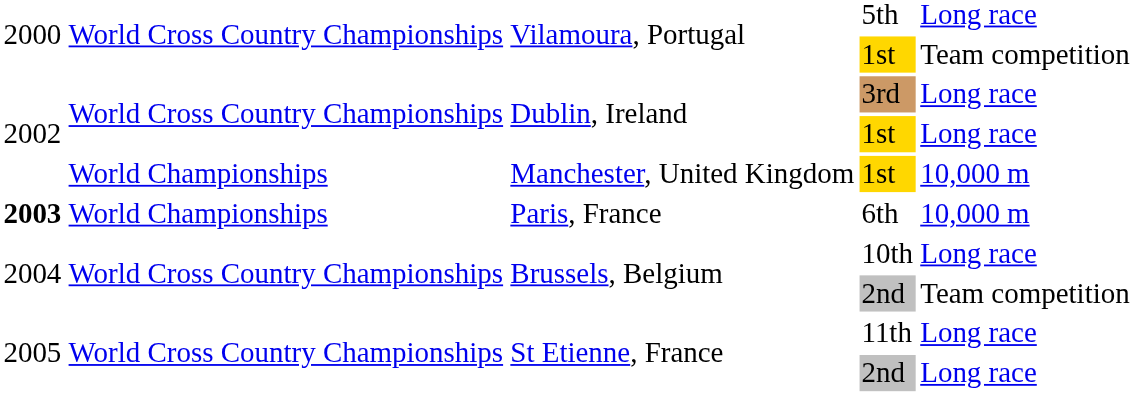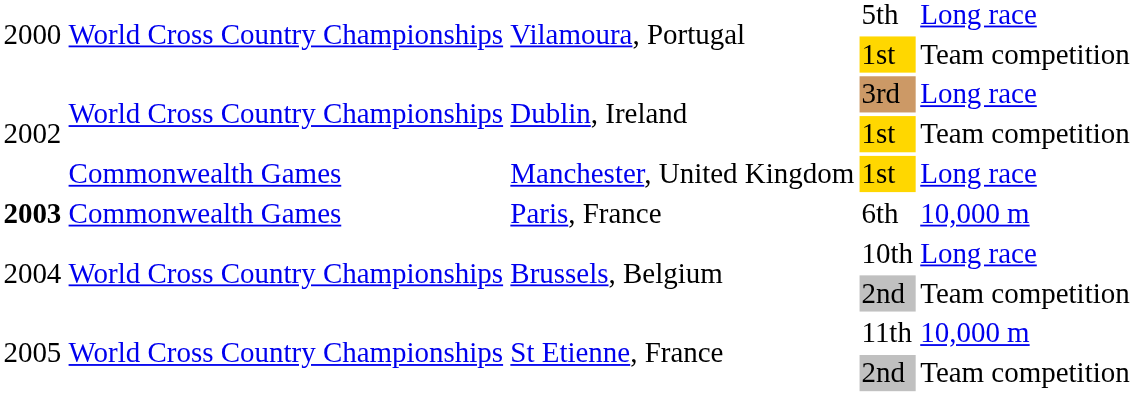 <table>
 <tr>
 <td rowspan=2>2000</td>
 <td rowspan=2><a href='#'>World Cross Country Championships</a></td>
 <td rowspan=2><a href='#'>Vilamoura</a>, Portugal</td>
 <td>5th</td>
 <td><a href='#'>Long race</a></td>
 <td></td>
 </tr>
 <tr>
 <td bgcolor="gold">1st</td>
 <td>Team competition</td>
 <td></td>
 </tr>
 <tr>
 <td rowspan=3>2002</td>
 <td rowspan=2><a href='#'>World Cross Country Championships</a></td>
 <td rowspan=2><a href='#'>Dublin</a>, Ireland</td>
 <td bgcolor="cc9966">3rd</td>
 <td><a href='#'>Long race</a></td>
 <td></td>
 </tr>
 <tr>
 <td bgcolor="gold">1st</td>
+<td>Team competition</td>
+<td></td>
+</tr>
+<tr>
+<td><a href='#'>Commonwealth Games</a></td>
+<td><a href='#'>Manchester</a>, United Kingdom</td>
+<td bgcolor="gold">1st</td>
 <td><a href='#'>Long race</a></td>
 <td></td>
 </tr>
 <tr>
-<td><a href='#'>World Championships</a></td>
-<td><a href='#'>Manchester</a>, United Kingdom</td>
-<td bgcolor="gold">1st</td>
-<td><a href='#'>10,000 m</a></td>
-<td></td>
-</tr>
-<tr>
 <td><strong>2003</strong></td>
-<td><a href='#'>World Championships</a></td>
+<td><a href='#'>Commonwealth Games</a></td>
 <td><a href='#'>Paris</a>, France</td>
 <td>6th</td>
 <td><a href='#'>10,000 m</a></td>
 <td></td>
 </tr>
 <tr>
 <td rowspan=2>2004</td>
 <td rowspan=2><a href='#'>World Cross Country Championships</a></td>
 <td rowspan=2><a href='#'>Brussels</a>, Belgium</td>
 <td>10th</td>
 <td><a href='#'>Long race</a></td>
 <td></td>
 </tr>
 <tr>
 <td bgcolor="silver">2nd</td>
 <td>Team competition</td>
 <td></td>
 </tr>
 <tr>
 <td rowspan=2>2005</td>
 <td rowspan=2><a href='#'>World Cross Country Championships</a></td>
 <td rowspan=2><a href='#'>St Etienne</a>, France</td>
 <td>11th</td>
-<td><a href='#'>Long race</a></td>
+<td><a href='#'>10,000 m</a></td>
 <td></td>
 </tr>
 <tr>
 <td bgcolor="silver">2nd</td>
-<td><a href='#'>Long race</a></td>
+<td>Team competition</td>
 <td></td>
 </tr>
 <tr>
 </tr>
 </table>
